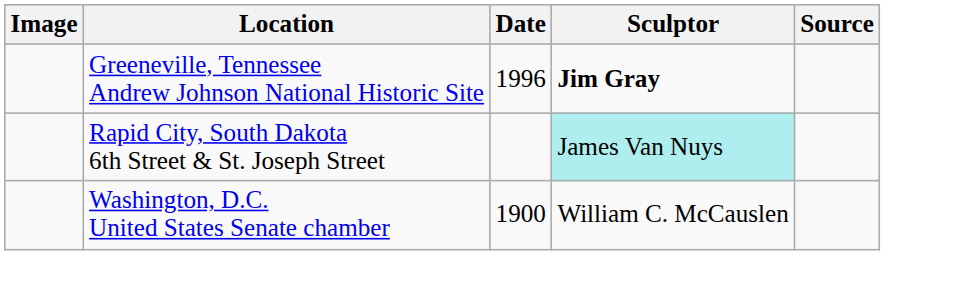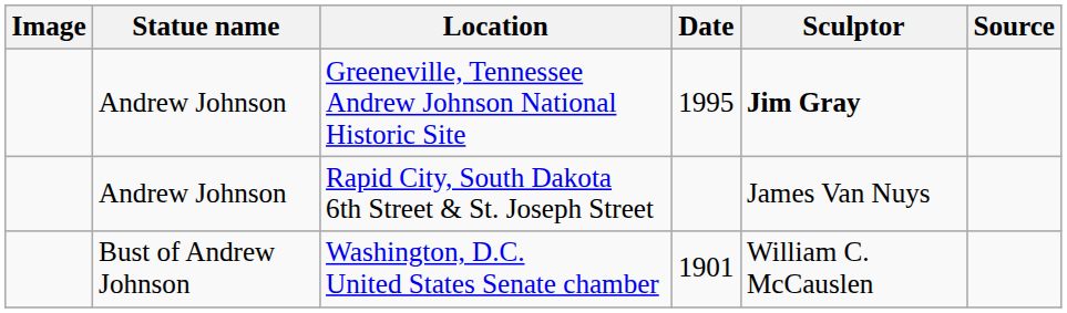 <table class="wikitable sortable">
 <tr>
 <th scope="col" class="unsortable">Image</th>
+<th scope="col">Statue name</th>
 <th scope="col">Location</th>
 <th scope="col">Date</th>
 <th scope="col">Sculptor</th>
 <th scope="col" class="unsortable">Source</th>
 </tr>
 <tr>
 <td></td>
+<td>Andrew Johnson</td>
 <td><a href='#'>Greeneville, Tennessee</a><br><a href='#'>Andrew Johnson National Historic Site</a></td>
-<td>1996</td>
+<td>1995</td>
 <td><strong>Jim Gray</strong></td>
 <td></td>
 </tr>
 <tr>
 <td></td>
+<td>Andrew Johnson</td>
 <td><a href='#'>Rapid City, South Dakota</a><br>6th Street & St. Joseph Street</td>
 <td></td>
-<td style="background: paleturquoise;">James Van Nuys</td>
+<td>James Van Nuys</td>
 <td></td>
 </tr>
 <tr>
 <td></td>
+<td>Bust of Andrew Johnson</td>
 <td><a href='#'>Washington, D.C.</a><br><a href='#'>United States Senate chamber</a></td>
-<td>1900</td>
+<td>1901</td>
 <td>William C. McCauslen</td>
 <td></td>
 </tr>
 </table>
